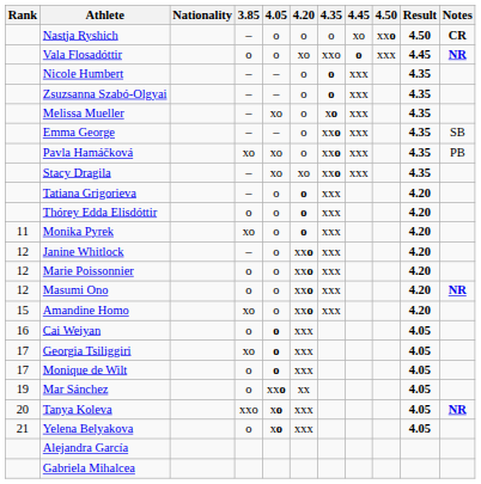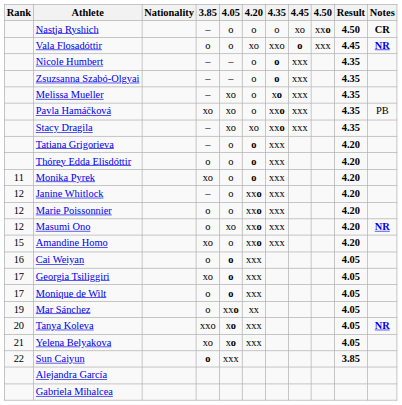 <table class="wikitable sortable" style="text-align:center">
 <tr>
 <th>Rank</th>
 <th>Athlete</th>
 <th>Nationality</th>
 <th>3.85</th>
 <th>4.05</th>
 <th>4.20</th>
 <th>4.35</th>
 <th>4.45</th>
 <th>4.50</th>
 <th>Result</th>
 <th>Notes</th>
 </tr>
 <tr>
 <td></td>
 <td align="left"><a href='#'>Nastja Ryshich</a></td>
 <td align=left></td>
 <td>–</td>
 <td>o</td>
 <td>o</td>
 <td>o</td>
 <td>xo</td>
 <td>xx<strong>o</strong></td>
 <td><strong>4.50</strong></td>
 <td><strong>CR</strong></td>
 </tr>
 <tr>
 <td></td>
 <td align="left"><a href='#'>Vala Flosadóttir</a></td>
 <td align=left></td>
 <td>o</td>
 <td>o</td>
 <td>xo</td>
 <td>xxo</td>
 <td><strong>o</strong></td>
 <td>xxx</td>
 <td><strong>4.45</strong></td>
 <td><strong><a href='#'>NR</a></strong></td>
 </tr>
 <tr>
 <td></td>
 <td align="left"><a href='#'>Nicole Humbert</a></td>
 <td align=left></td>
 <td>–</td>
 <td>–</td>
 <td>o</td>
 <td><strong>o</strong></td>
 <td>xxx</td>
 <td></td>
 <td><strong>4.35</strong></td>
 <td></td>
 </tr>
 <tr>
 <td></td>
 <td align="left"><a href='#'>Zsuzsanna Szabó-Olgyai</a></td>
 <td align=left></td>
 <td>–</td>
 <td>–</td>
 <td>o</td>
 <td><strong>o</strong></td>
 <td>xxx</td>
 <td></td>
 <td><strong>4.35</strong></td>
 <td></td>
 </tr>
 <tr>
 <td></td>
 <td align="left"><a href='#'>Melissa Mueller</a></td>
 <td align=left></td>
 <td>–</td>
 <td>xo</td>
 <td>o</td>
 <td>x<strong>o</strong></td>
 <td>xxx</td>
 <td></td>
 <td><strong>4.35</strong></td>
 <td></td>
-</tr>
-<tr>
-<td></td>
-<td align="left"><a href='#'>Emma George</a></td>
-<td align=left></td>
-<td>–</td>
-<td>–</td>
-<td>o</td>
-<td>xx<strong>o</strong></td>
-<td>xxx</td>
-<td></td>
-<td><strong>4.35</strong></td>
-<td>SB</td>
 </tr>
 <tr>
 <td></td>
 <td align="left"><a href='#'>Pavla Hamáčková</a></td>
 <td align=left></td>
 <td>xo</td>
 <td>xo</td>
 <td>o</td>
 <td>xx<strong>o</strong></td>
 <td>xxx</td>
 <td></td>
 <td><strong>4.35</strong></td>
 <td>PB</td>
 </tr>
 <tr>
 <td></td>
 <td align="left"><a href='#'>Stacy Dragila</a></td>
 <td align=left></td>
 <td>–</td>
 <td>xo</td>
 <td>xo</td>
 <td>xx<strong>o</strong></td>
 <td>xxx</td>
 <td></td>
 <td><strong>4.35</strong></td>
 <td></td>
 </tr>
 <tr>
 <td></td>
 <td align="left"><a href='#'>Tatiana Grigorieva</a></td>
 <td align=left></td>
 <td>–</td>
 <td>o</td>
 <td><strong>o</strong></td>
 <td>xxx</td>
 <td></td>
 <td></td>
 <td><strong>4.20</strong></td>
 <td></td>
 </tr>
 <tr>
 <td></td>
 <td align="left"><a href='#'>Thórey Edda Elisdóttir</a></td>
 <td align=left></td>
 <td>o</td>
 <td>o</td>
 <td><strong>o</strong></td>
 <td>xxx</td>
 <td></td>
 <td></td>
 <td><strong>4.20</strong></td>
 <td></td>
 </tr>
 <tr>
 <td>11</td>
 <td align="left"><a href='#'>Monika Pyrek</a></td>
 <td align=left></td>
 <td>xo</td>
 <td>o</td>
 <td><strong>o</strong></td>
 <td>xxx</td>
 <td></td>
 <td></td>
 <td><strong>4.20</strong></td>
 <td></td>
 </tr>
 <tr>
 <td>12</td>
 <td align="left"><a href='#'>Janine Whitlock</a></td>
 <td align=left></td>
 <td>–</td>
 <td>o</td>
 <td>xx<strong>o</strong></td>
 <td>xxx</td>
 <td></td>
 <td></td>
 <td><strong>4.20</strong></td>
 <td></td>
 </tr>
 <tr>
 <td>12</td>
 <td align="left"><a href='#'>Marie Poissonnier</a></td>
 <td align=left></td>
 <td>o</td>
 <td>o</td>
 <td>xx<strong>o</strong></td>
 <td>xxx</td>
 <td></td>
 <td></td>
 <td><strong>4.20</strong></td>
 <td></td>
 </tr>
 <tr>
 <td>12</td>
 <td align="left"><a href='#'>Masumi Ono</a></td>
 <td align=left></td>
 <td>o</td>
-<td>o</td>
+<td>xo</td>
 <td>xx<strong>o</strong></td>
 <td>xxx</td>
 <td></td>
 <td></td>
 <td><strong>4.20</strong></td>
 <td><strong><a href='#'>NR</a></strong></td>
 </tr>
 <tr>
 <td>15</td>
 <td align="left"><a href='#'>Amandine Homo</a></td>
 <td align=left></td>
 <td>xo</td>
 <td>o</td>
 <td>xx<strong>o</strong></td>
 <td>xxx</td>
 <td></td>
 <td></td>
 <td><strong>4.20</strong></td>
 <td></td>
 </tr>
 <tr>
 <td>16</td>
 <td align="left"><a href='#'>Cai Weiyan</a></td>
 <td align=left></td>
 <td>o</td>
 <td><strong>o</strong></td>
 <td>xxx</td>
 <td></td>
 <td></td>
 <td></td>
 <td><strong>4.05</strong></td>
 <td></td>
 </tr>
 <tr>
 <td>17</td>
 <td align="left"><a href='#'>Georgia Tsiliggiri</a></td>
 <td align=left></td>
 <td>xo</td>
 <td><strong>o</strong></td>
 <td>xxx</td>
 <td></td>
 <td></td>
 <td></td>
 <td><strong>4.05</strong></td>
 <td></td>
 </tr>
 <tr>
 <td>17</td>
 <td align="left"><a href='#'>Monique de Wilt</a></td>
 <td align=left></td>
 <td>o</td>
 <td><strong>o</strong></td>
 <td>xxx</td>
 <td></td>
 <td></td>
 <td></td>
 <td><strong>4.05</strong></td>
 <td></td>
 </tr>
 <tr>
 <td>19</td>
 <td align="left"><a href='#'>Mar Sánchez</a></td>
 <td align=left></td>
 <td>o</td>
 <td>xx<strong>o</strong></td>
 <td>xx</td>
 <td></td>
 <td></td>
 <td></td>
 <td><strong>4.05</strong></td>
 <td></td>
 </tr>
 <tr>
 <td>20</td>
 <td align="left"><a href='#'>Tanya Koleva</a></td>
 <td align=left></td>
 <td>xxo</td>
 <td>x<strong>o</strong></td>
 <td>xxx</td>
 <td></td>
 <td></td>
 <td></td>
 <td><strong>4.05</strong></td>
 <td><strong><a href='#'>NR</a></strong></td>
 </tr>
 <tr>
 <td>21</td>
 <td align="left"><a href='#'>Yelena Belyakova</a></td>
 <td align=left></td>
-<td>o</td>
+<td>xo</td>
 <td>x<strong>o</strong></td>
 <td>xxx</td>
 <td></td>
 <td></td>
 <td></td>
 <td><strong>4.05</strong></td>
+<td></td>
+</tr>
+<tr>
+<td>22</td>
+<td align="left"><a href='#'>Sun Caiyun</a></td>
+<td align=left></td>
+<td><strong>o</strong></td>
+<td>xxx</td>
+<td></td>
+<td></td>
+<td></td>
+<td></td>
+<td><strong>3.85</strong></td>
 <td></td>
 </tr>
 <tr>
 <td></td>
 <td align="left"><a href='#'>Alejandra García</a></td>
 <td align=left></td>
 <td></td>
 <td></td>
 <td></td>
 <td></td>
 <td></td>
 <td></td>
 <td><strong></strong></td>
 <td></td>
 </tr>
 <tr>
 <td></td>
 <td align="left"><a href='#'>Gabriela Mihalcea</a></td>
 <td align=left></td>
 <td></td>
 <td></td>
 <td></td>
 <td></td>
 <td></td>
 <td></td>
 <td><strong></strong></td>
 <td></td>
 </tr>
 </table>
